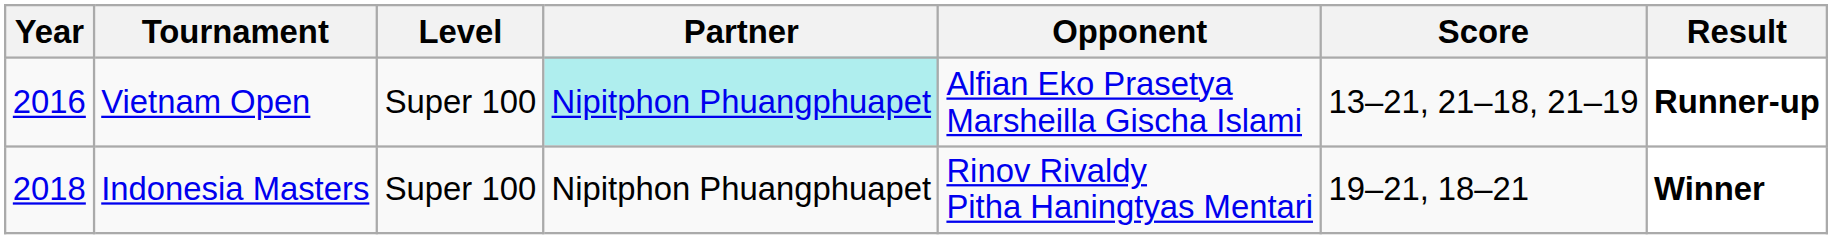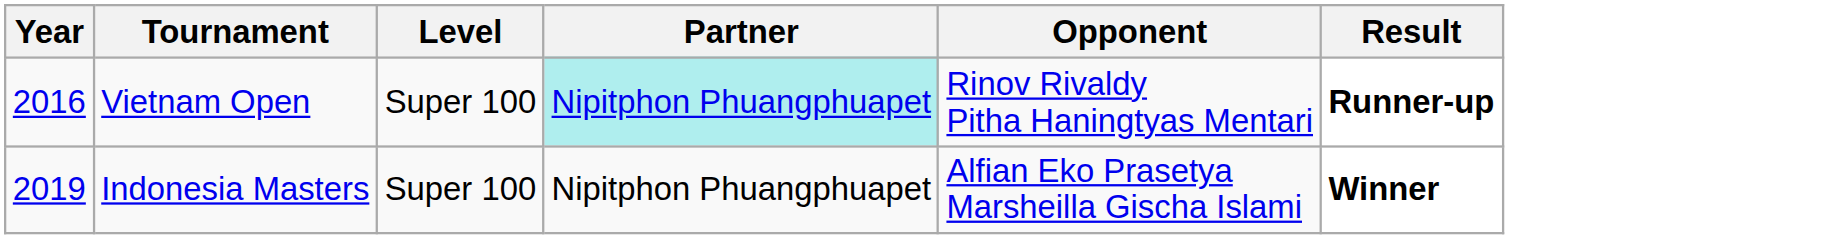 <table class="sortable wikitable" style="font-size: 90%;">
 <tr>
 <th>Year</th>
 <th>Tournament</th>
 <th>Level</th>
 <th>Partner</th>
 <th>Opponent</th>
-<th>Score</th>
 <th>Result</th>
 </tr>
 <tr>
 <td align="center"><a href='#'>2016</a></td>
 <td align="left"><a href='#'>Vietnam Open</a></td>
 <td align="left">Super 100</td>
 <td align="left" style="background: paleturquoise;"> <a href='#'>Nipitphon Phuangphuapet</a></td>
-<td align="left"> <a href='#'>Alfian Eko Prasetya</a><br> <a href='#'>Marsheilla Gischa Islami</a></td>
-<td align="left">13–21, 21–18, 21–19</td>
+<td align="left"> <a href='#'>Rinov Rivaldy</a><br> <a href='#'>Pitha Haningtyas Mentari</a></td>
 <td style="text-align:left; background:white"> <strong>Runner-up</strong></td>
 </tr>
 <tr>
-<td align="center"><a href='#'>2018</a></td>
+<td align="center"><a href='#'>2019</a></td>
 <td align="left"><a href='#'>Indonesia Masters</a></td>
 <td align="left">Super 100</td>
 <td align="left"> Nipitphon Phuangphuapet</td>
-<td align="left"> <a href='#'>Rinov Rivaldy</a><br> <a href='#'>Pitha Haningtyas Mentari</a></td>
-<td align="left">19–21, 18–21</td>
+<td align="left"> <a href='#'>Alfian Eko Prasetya</a><br> <a href='#'>Marsheilla Gischa Islami</a></td>
 <td style="text-align:left; background:white"> <strong>Winner</strong></td>
 </tr>
 </table>
